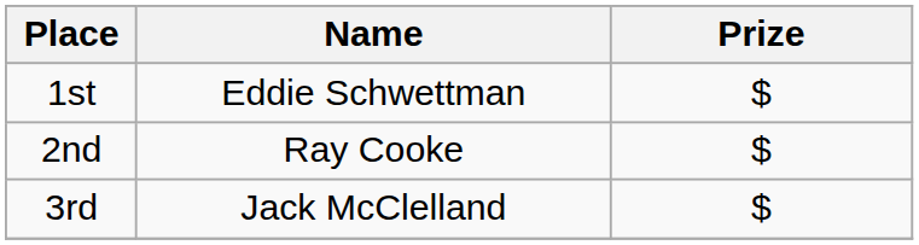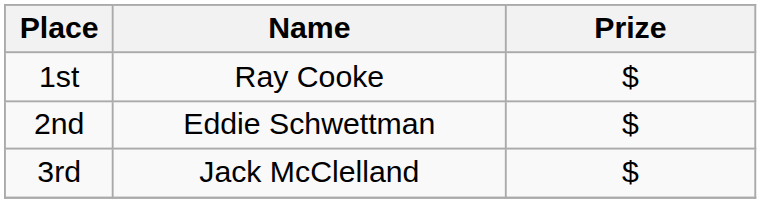 <table class="wikitable">
 <tr>
 <th width="50">Place</th>
 <th width="200">Name</th>
 <th width="125">Prize</th>
 </tr>
 <tr>
 <td align = "center">1st</td>
-<td align = "center">Eddie Schwettman</td>
+<td align = "center">Ray Cooke</td>
 <td align = "center">$</td>
 </tr>
 <tr>
 <td align = "center">2nd</td>
-<td align = "center">Ray Cooke</td>
+<td align = "center">Eddie Schwettman</td>
 <td align = "center">$</td>
 </tr>
 <tr>
 <td align = "center">3rd</td>
 <td align = "center">Jack McClelland</td>
 <td align = "center">$</td>
 </tr>
 <tr>
 </tr>
 </table>
